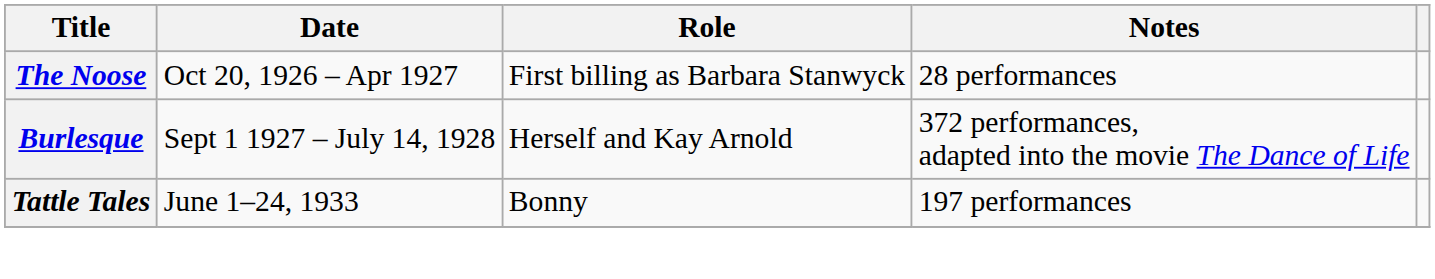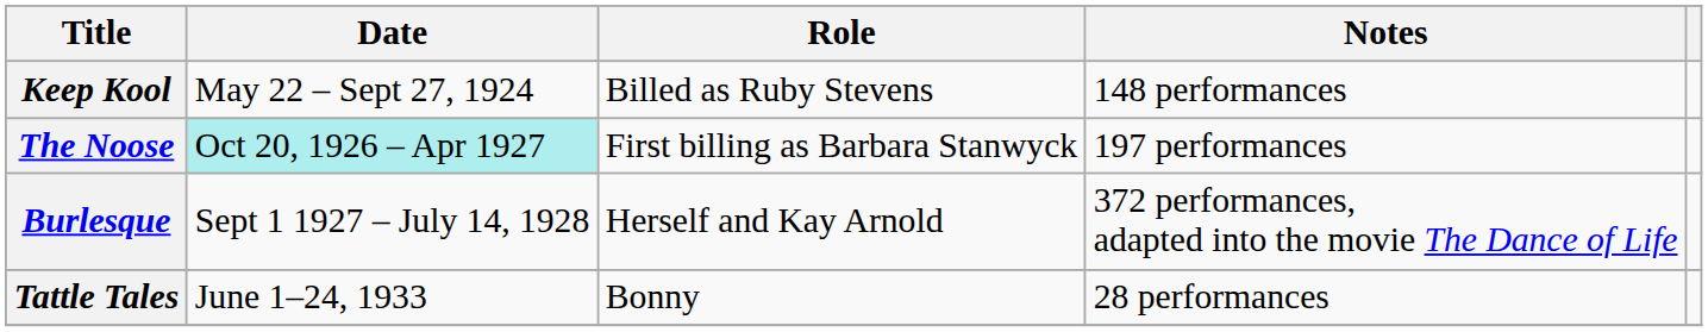 <table class="wikitable plainrowheaders">
 <tr>
 <th scope="col">Title</th>
 <th scope="col">Date</th>
 <th scope="col">Role</th>
 <th scope="col">Notes</th>
 <th scope="col" class="unsortable"></th>
 </tr>
 <tr>
+<th scope="row"><em>Keep Kool</em></th>
+<td>May 22 – Sept 27, 1924</td>
+<td>Billed as Ruby Stevens</td>
+<td>148 performances</td>
+<td align="center"></td>
+</tr>
+<tr>
 <th scope="row"><em><a href='#'>The Noose</a></em></th>
-<td>Oct 20, 1926 – Apr 1927</td>
+<td style="background: paleturquoise;">Oct 20, 1926 – Apr 1927</td>
 <td>First billing as Barbara Stanwyck</td>
-<td>28 performances</td>
+<td>197 performances</td>
 <td align="center"></td>
 </tr>
 <tr>
 <th scope="row"><em><a href='#'>Burlesque</a></em></th>
 <td>Sept 1 1927 – July 14, 1928</td>
 <td>Herself and Kay Arnold</td>
 <td>372 performances,<br>adapted into the movie <em><a href='#'>The Dance of Life</a></em></td>
 <td align="center"></td>
 </tr>
 <tr>
 <th scope="row"><em>Tattle Tales</em></th>
 <td>June 1–24, 1933</td>
 <td>Bonny</td>
-<td>197 performances</td>
+<td>28 performances</td>
 <td align="center"></td>
 </tr>
 <tr>
 </tr>
 </table>
